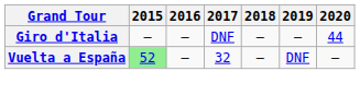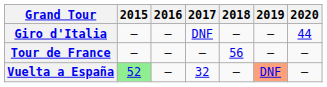 <table class="wikitable plainrowheaders">
 <tr>
 <th scope="col"><a href='#'>Grand Tour</a></th>
 <th scope="col">2015</th>
 <th scope="col">2016</th>
 <th scope="col">2017</th>
 <th scope="col">2018</th>
 <th scope="col">2019</th>
 <th scope="col">2020</th>
 </tr>
 <tr style="text-align:center;">
 <th scope="row"> <a href='#'>Giro d'Italia</a></th>
 <td>—</td>
 <td>—</td>
 <td><a href='#'>DNF</a></td>
 <td>—</td>
 <td>—</td>
 <td><a href='#'>44</a></td>
 </tr>
 <tr style="text-align:center;">
+<th scope="row"> <a href='#'>Tour de France</a></th>
+<td>—</td>
+<td>—</td>
+<td>—</td>
+<td><a href='#'>56</a></td>
+<td>—</td>
+<td>—</td>
+</tr>
+<tr style="text-align:center;">
 <th scope="row"> <a href='#'>Vuelta a España</a></th>
 <td style="background: lightgreen;"><a href='#'>52</a></td>
 <td>—</td>
 <td><a href='#'>32</a></td>
 <td>—</td>
-<td><a href='#'>DNF</a></td>
+<td style="background: lightsalmon;"><a href='#'>DNF</a></td>
 <td>—</td>
 </tr>
 </table>
